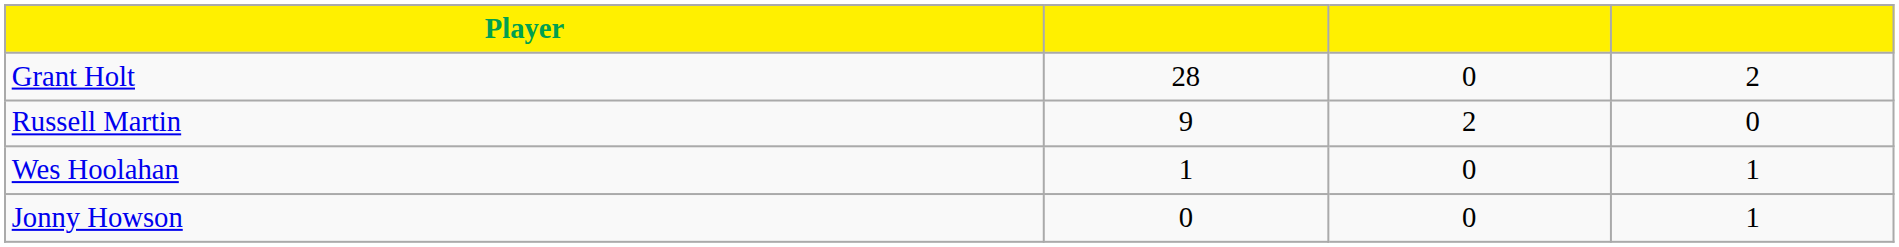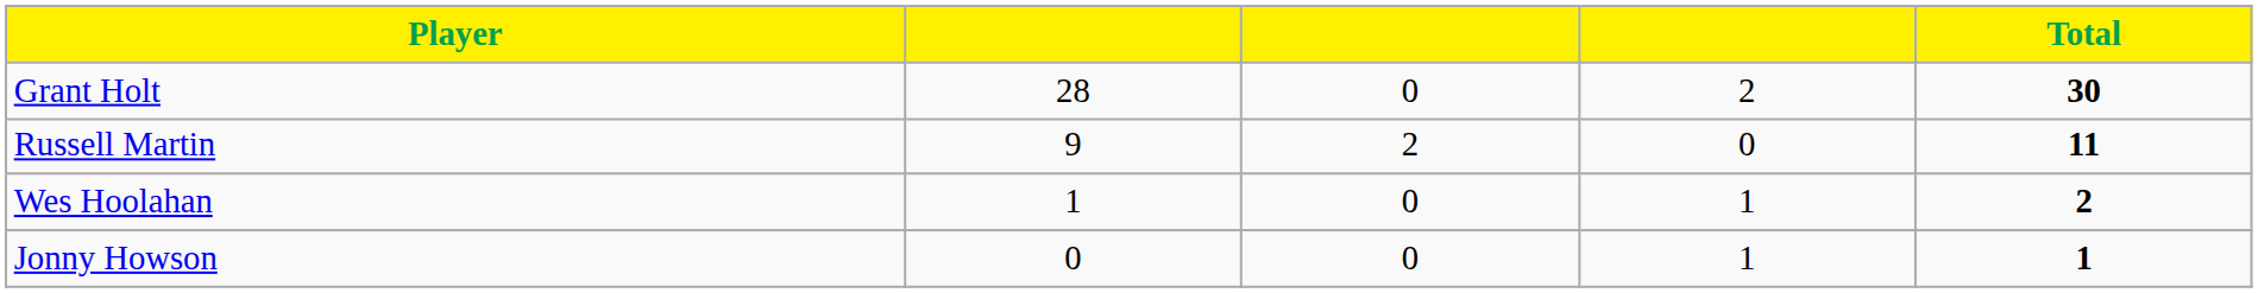 <table class="wikitable"  style="text-align:center; font-size:90%; width:60%;">
 <tr>
 <th style="background:#fff000; color:#00a050;">Player</th>
 <th style="background:#fff000; color:#00a050; width:15%;"></th>
 <th style="background:#fff000; color:#00a050; width:15%;"></th>
 <th style="background:#fff000; color:#00a050; width:15%;"></th>
+<th style="background:#fff000; color:#00a050; width:15%;">Total</th>
 </tr>
 <tr>
 <td style="text-align:left;"> <a href='#'>Grant Holt</a></td>
 <td>28</td>
 <td>0</td>
 <td>2</td>
+<td><strong>30</strong></td>
 </tr>
 <tr>
 <td style="text-align:left;"> <a href='#'>Russell Martin</a></td>
 <td>9</td>
 <td>2</td>
 <td>0</td>
+<td><strong>11</strong></td>
 </tr>
 <tr>
 <td style="text-align:left;"> <a href='#'>Wes Hoolahan</a></td>
 <td>1</td>
 <td>0</td>
 <td>1</td>
+<td><strong>2</strong></td>
 </tr>
 <tr>
 <td style="text-align:left;"> <a href='#'>Jonny Howson</a></td>
 <td>0</td>
 <td>0</td>
 <td>1</td>
+<td><strong>1</strong></td>
 </tr>
 </table>
